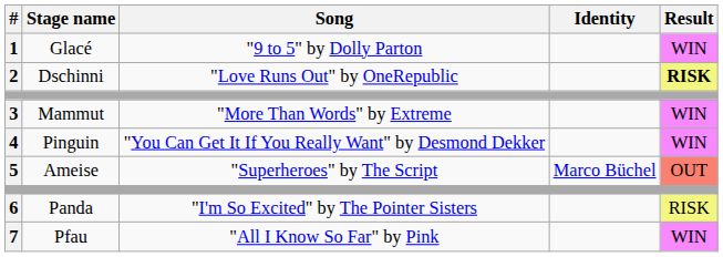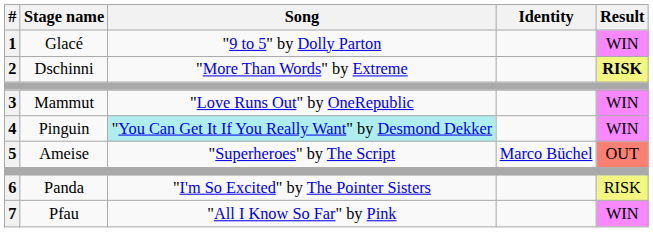 <table class="wikitable plainrowheaders" style="text-align: center">
 <tr>
 <th>#</th>
 <th>Stage name</th>
 <th>Song</th>
 <th>Identity</th>
 <th>Result</th>
 </tr>
 <tr>
 <th>1</th>
 <td>Glacé</td>
 <td>"<a href='#'>9 to 5</a>" by <a href='#'>Dolly Parton</a></td>
 <td></td>
 <td bgcolor="F888FD">WIN</td>
 </tr>
 <tr>
 <th>2</th>
 <td>Dschinni</td>
-<td>"<a href='#'>Love Runs Out</a>" by <a href='#'>OneRepublic</a></td>
+<td>"<a href='#'>More Than Words</a>" by <a href='#'>Extreme</a></td>
 <td></td>
 <td bgcolor="#F3F781"><strong>RISK</strong></td>
 </tr>
 <tr>
 <td colspan="5" style="background:darkgray"></td>
 </tr>
 <tr>
 <th>3</th>
 <td>Mammut</td>
-<td>"<a href='#'>More Than Words</a>" by <a href='#'>Extreme</a></td>
+<td>"<a href='#'>Love Runs Out</a>" by <a href='#'>OneRepublic</a></td>
 <td></td>
 <td bgcolor="F888FD">WIN</td>
 </tr>
 <tr>
 <th>4</th>
 <td>Pinguin</td>
-<td>"<a href='#'>You Can Get It If You Really Want</a>" by <a href='#'>Desmond Dekker</a></td>
+<td style="background: paleturquoise;">"<a href='#'>You Can Get It If You Really Want</a>" by <a href='#'>Desmond Dekker</a></td>
 <td></td>
 <td bgcolor="F888FD">WIN</td>
 </tr>
 <tr>
 <th>5</th>
 <td>Ameise</td>
 <td>"<a href='#'>Superheroes</a>" by <a href='#'>The Script</a></td>
 <td><a href='#'>Marco Büchel</a></td>
 <td bgcolor=salmon>OUT</td>
 </tr>
 <tr>
 <td colspan="5" style="background:darkgray"></td>
 </tr>
 <tr>
 <th>6</th>
 <td>Panda</td>
 <td>"<a href='#'>I'm So Excited</a>" by <a href='#'>The Pointer Sisters</a></td>
 <td></td>
 <td bgcolor="#F3F781">RISK</td>
 </tr>
 <tr>
 <th>7</th>
 <td>Pfau</td>
 <td>"<a href='#'>All I Know So Far</a>" by <a href='#'>Pink</a></td>
 <td></td>
 <td bgcolor="F888FD">WIN</td>
 </tr>
 </table>
